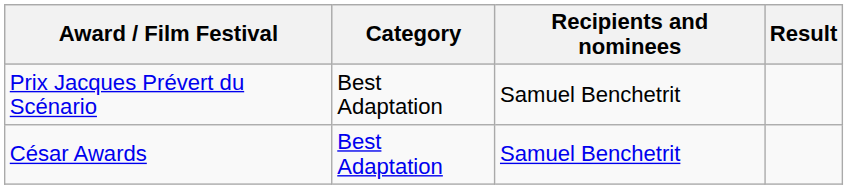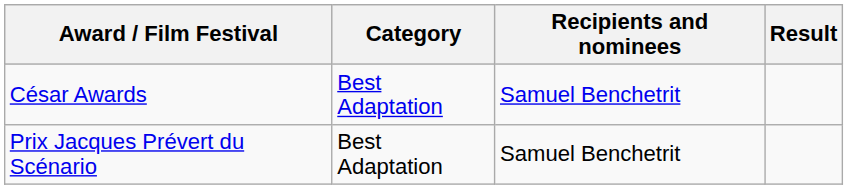 <table class="wikitable plainrowheaders sortable">
 <tr style="background:#ccc; text-align:center;">
 <th scope="col">Award / Film Festival</th>
 <th scope="col">Category</th>
 <th scope="col">Recipients and nominees</th>
 <th scope="col">Result</th>
 </tr>
 <tr>
+<td><a href='#'>César Awards</a></td>
+<td><a href='#'>Best Adaptation</a></td>
+<td><a href='#'>Samuel Benchetrit</a></td>
+<td></td>
+</tr>
+<tr>
 <td><a href='#'>Prix Jacques Prévert du Scénario</a></td>
 <td>Best Adaptation</td>
 <td>Samuel Benchetrit</td>
 <td></td>
 </tr>
-<tr>
-<td><a href='#'>César Awards</a></td>
-<td><a href='#'>Best Adaptation</a></td>
-<td><a href='#'>Samuel Benchetrit</a></td>
-<td></td>
-</tr>
 </table>
